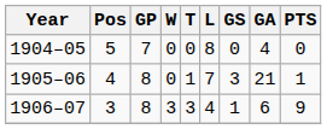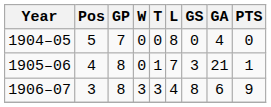 <table class="wikitable" style="text-align:center;">
 <tr>
 <th>Year</th>
 <th>Pos</th>
 <th>GP</th>
 <th>W</th>
 <th>T</th>
 <th>L</th>
 <th>GS</th>
 <th>GA</th>
 <th>PTS</th>
 </tr>
 <tr>
 <td>1904–05</td>
 <td>5</td>
 <td>7</td>
 <td>0</td>
 <td>0</td>
 <td>8</td>
 <td>0</td>
 <td>4</td>
 <td>0</td>
 </tr>
 <tr>
 <td>1905–06</td>
 <td>4</td>
 <td>8</td>
 <td>0</td>
 <td>1</td>
 <td>7</td>
 <td>3</td>
 <td>21</td>
 <td>1</td>
 </tr>
 <tr>
 <td>1906–07</td>
 <td>3</td>
 <td>8</td>
 <td>3</td>
 <td>3</td>
 <td>4</td>
-<td>1</td>
+<td>8</td>
 <td>6</td>
 <td>9</td>
 </tr>
 <tr>
 </tr>
 </table>
